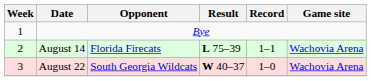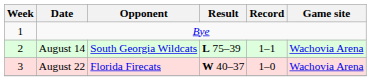 <table class="wikitable" align="center">
 <tr>
 <th>Week</th>
 <th>Date</th>
 <th>Opponent</th>
 <th>Result</th>
 <th>Record</th>
 <th>Game site</th>
 </tr>
 <tr>
 <td align="center">1</td>
 <td colspan="5" align="center"><em><a href='#'>Bye</a></em></td>
 </tr>
 <tr style="background: #ddffdd;">
 <td align="center">2</td>
 <td>August 14</td>
-<td><a href='#'>Florida Firecats</a></td>
+<td><a href='#'>South Georgia Wildcats</a></td>
 <td><strong>L</strong> 75–39</td>
 <td align="center">1–1</td>
 <td><a href='#'>Wachovia Arena</a></td>
 </tr>
 <tr style="background: #ffdddd;">
 <td align="center">3</td>
 <td>August 22</td>
-<td><a href='#'>South Georgia Wildcats</a></td>
+<td><a href='#'>Florida Firecats</a></td>
 <td><strong>W</strong> 40–37</td>
 <td align="center">1–0</td>
 <td><a href='#'>Wachovia Arena</a></td>
 </tr>
 <tr>
 </tr>
 </table>
